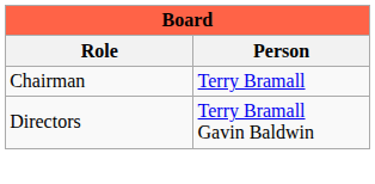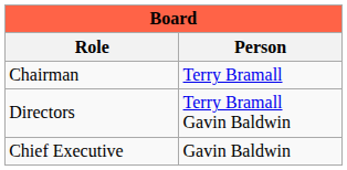 <table class="wikitable" style="text-align:left;">
 <tr>
 <th colspan=2 style="background:#FF6347">Board</th>
 </tr>
 <tr>
 <th style="width:150px;">Role</th>
 <th style="width:140px;">Person</th>
 </tr>
 <tr>
 <td>Chairman</td>
 <td><a href='#'>Terry Bramall</a></td>
 </tr>
 <tr>
 <td>Directors</td>
 <td><a href='#'>Terry Bramall</a><br> Gavin Baldwin</td>
 </tr>
+<tr>
+<td>Chief Executive</td>
+<td>Gavin Baldwin</td>
+</tr>
 </table>
